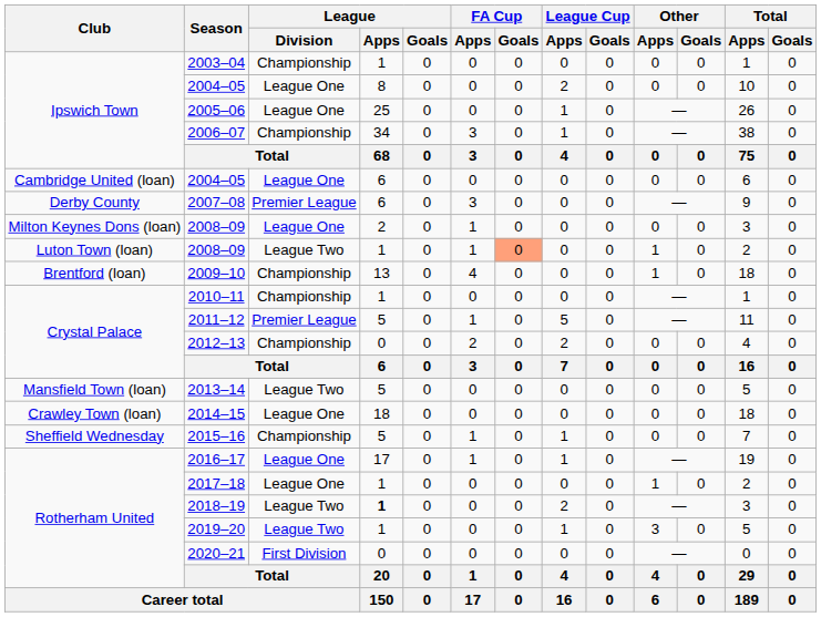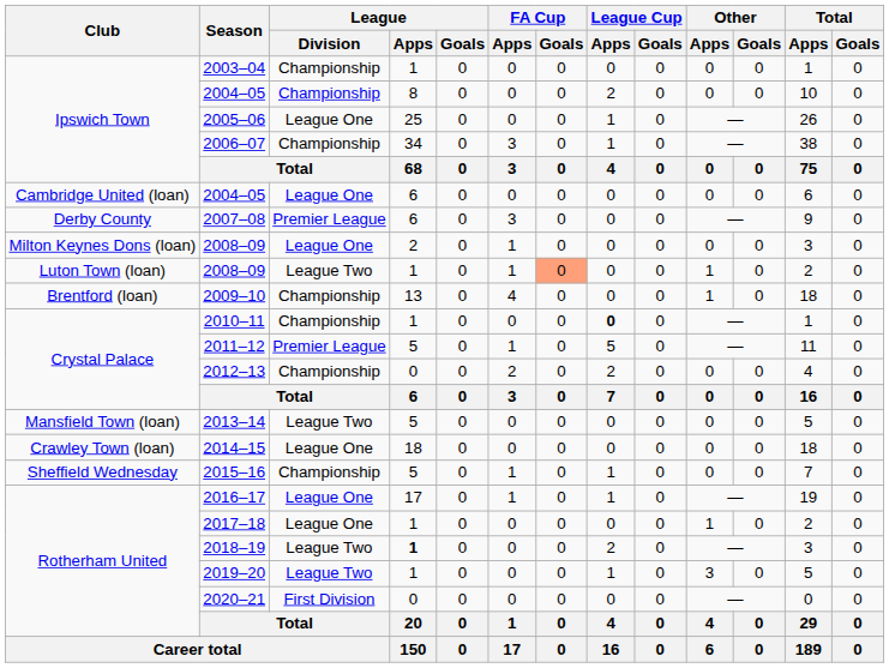 <table class=wikitable style="text-align: center;">
 <tr>
 <th rowspan=2>Club</th>
 <th rowspan=2>Season</th>
 <th colspan=3>League</th>
 <th colspan=2><a href='#'>FA Cup</a></th>
 <th colspan=2><a href='#'>League Cup</a></th>
 <th colspan=2>Other</th>
 <th colspan=2>Total</th>
 </tr>
 <tr>
 <th>Division</th>
 <th>Apps</th>
 <th>Goals</th>
 <th>Apps</th>
 <th>Goals</th>
 <th>Apps</th>
 <th>Goals</th>
 <th>Apps</th>
 <th>Goals</th>
 <th>Apps</th>
 <th>Goals</th>
 </tr>
 <tr>
 <td rowspan=5><a href='#'>Ipswich Town</a></td>
 <td><a href='#'>2003–04</a></td>
 <td>Championship</td>
 <td>1</td>
 <td>0</td>
 <td>0</td>
 <td>0</td>
 <td>0</td>
 <td>0</td>
 <td>0</td>
 <td>0</td>
 <td>1</td>
 <td>0</td>
 </tr>
 <tr>
 <td><a href='#'>2004–05</a></td>
-<td>League One</td>
+<td><a href='#'>Championship</a></td>
 <td>8</td>
 <td>0</td>
 <td>0</td>
 <td>0</td>
 <td>2</td>
 <td>0</td>
 <td>0</td>
 <td>0</td>
 <td>10</td>
 <td>0</td>
 </tr>
 <tr>
 <td><a href='#'>2005–06</a></td>
 <td>League One</td>
 <td>25</td>
 <td>0</td>
 <td>0</td>
 <td>0</td>
 <td>1</td>
 <td>0</td>
 <td colspan="2">—</td>
 <td>26</td>
 <td>0</td>
 </tr>
 <tr>
 <td><a href='#'>2006–07</a></td>
 <td>Championship</td>
 <td>34</td>
 <td>0</td>
 <td>3</td>
 <td>0</td>
 <td>1</td>
 <td>0</td>
 <td colspan="2">—</td>
 <td>38</td>
 <td>0</td>
 </tr>
 <tr>
 <th colspan=2>Total</th>
 <th>68</th>
 <th>0</th>
 <th>3</th>
 <th>0</th>
 <th>4</th>
 <th>0</th>
 <th>0</th>
 <th>0</th>
 <th>75</th>
 <th>0</th>
 </tr>
 <tr>
 <td><a href='#'>Cambridge United</a> (loan)</td>
 <td><a href='#'>2004–05</a></td>
 <td><a href='#'>League One</a></td>
 <td>6</td>
 <td>0</td>
 <td>0</td>
 <td>0</td>
 <td>0</td>
 <td>0</td>
 <td>0</td>
 <td>0</td>
 <td>6</td>
 <td>0</td>
 </tr>
 <tr>
 <td><a href='#'>Derby County</a></td>
 <td><a href='#'>2007–08</a></td>
 <td><a href='#'>Premier League</a></td>
 <td>6</td>
 <td>0</td>
 <td>3</td>
 <td>0</td>
 <td>0</td>
 <td>0</td>
 <td colspan="2">—</td>
 <td>9</td>
 <td>0</td>
 </tr>
 <tr>
 <td><a href='#'>Milton Keynes Dons</a> (loan)</td>
 <td><a href='#'>2008–09</a></td>
 <td><a href='#'>League One</a></td>
 <td>2</td>
 <td>0</td>
 <td>1</td>
 <td>0</td>
 <td>0</td>
 <td>0</td>
 <td>0</td>
 <td>0</td>
 <td>3</td>
 <td>0</td>
 </tr>
 <tr>
 <td><a href='#'>Luton Town</a> (loan)</td>
 <td><a href='#'>2008–09</a></td>
 <td>League Two</td>
 <td>1</td>
 <td>0</td>
 <td>1</td>
 <td style="background: lightsalmon;">0</td>
 <td>0</td>
 <td>0</td>
 <td>1</td>
 <td>0</td>
 <td>2</td>
 <td>0</td>
 </tr>
 <tr>
 <td><a href='#'>Brentford</a> (loan)</td>
 <td><a href='#'>2009–10</a></td>
 <td>Championship</td>
 <td>13</td>
 <td>0</td>
 <td>4</td>
 <td>0</td>
 <td>0</td>
 <td>0</td>
 <td>1</td>
 <td>0</td>
 <td>18</td>
 <td>0</td>
 </tr>
 <tr>
 <td rowspan=4><a href='#'>Crystal Palace</a></td>
 <td><a href='#'>2010–11</a></td>
 <td>Championship</td>
 <td>1</td>
 <td>0</td>
 <td>0</td>
 <td>0</td>
-<td>0</td>
+<td><strong>0</strong></td>
 <td>0</td>
 <td colspan="2">—</td>
 <td>1</td>
 <td>0</td>
 </tr>
 <tr>
 <td><a href='#'>2011–12</a></td>
 <td><a href='#'>Premier League</a></td>
 <td>5</td>
 <td>0</td>
 <td>1</td>
 <td>0</td>
 <td>5</td>
 <td>0</td>
 <td colspan="2">—</td>
 <td>11</td>
 <td>0</td>
 </tr>
 <tr>
 <td><a href='#'>2012–13</a></td>
 <td>Championship</td>
 <td>0</td>
 <td>0</td>
 <td>2</td>
 <td>0</td>
 <td>2</td>
 <td>0</td>
 <td>0</td>
 <td>0</td>
 <td>4</td>
 <td>0</td>
 </tr>
 <tr>
 <th colspan=2>Total</th>
 <th>6</th>
 <th>0</th>
 <th>3</th>
 <th>0</th>
 <th>7</th>
 <th>0</th>
 <th>0</th>
 <th>0</th>
 <th>16</th>
 <th>0</th>
 </tr>
 <tr>
 <td><a href='#'>Mansfield Town</a> (loan)</td>
 <td><a href='#'>2013–14</a></td>
 <td>League Two</td>
 <td>5</td>
 <td>0</td>
 <td>0</td>
 <td>0</td>
 <td>0</td>
 <td>0</td>
 <td>0</td>
 <td>0</td>
 <td>5</td>
 <td>0</td>
 </tr>
 <tr>
 <td><a href='#'>Crawley Town</a> (loan)</td>
 <td><a href='#'>2014–15</a></td>
 <td>League One</td>
 <td>18</td>
 <td>0</td>
 <td>0</td>
 <td>0</td>
 <td>0</td>
 <td>0</td>
 <td>0</td>
 <td>0</td>
 <td>18</td>
 <td>0</td>
 </tr>
 <tr>
 <td><a href='#'>Sheffield Wednesday</a></td>
 <td><a href='#'>2015–16</a></td>
 <td>Championship</td>
 <td>5</td>
 <td>0</td>
 <td>1</td>
 <td>0</td>
 <td>1</td>
 <td>0</td>
 <td>0</td>
 <td>0</td>
 <td>7</td>
 <td>0</td>
 </tr>
 <tr>
 <td rowspan=6><a href='#'>Rotherham United</a></td>
 <td><a href='#'>2016–17</a></td>
 <td><a href='#'>League One</a></td>
 <td>17</td>
 <td>0</td>
 <td>1</td>
 <td>0</td>
 <td>1</td>
 <td>0</td>
 <td colspan="2">—</td>
 <td>19</td>
 <td>0</td>
 </tr>
 <tr>
 <td><a href='#'>2017–18</a></td>
 <td>League One</td>
 <td>1</td>
 <td>0</td>
 <td>0</td>
 <td>0</td>
 <td>0</td>
 <td>0</td>
 <td>1</td>
 <td>0</td>
 <td>2</td>
 <td>0</td>
 </tr>
 <tr>
 <td><a href='#'>2018–19</a></td>
 <td>League Two</td>
 <td><strong>1</strong></td>
 <td>0</td>
 <td>0</td>
 <td>0</td>
 <td>2</td>
 <td>0</td>
 <td colspan="2">—</td>
 <td>3</td>
 <td>0</td>
 </tr>
 <tr>
 <td><a href='#'>2019–20</a></td>
 <td><a href='#'>League Two</a></td>
 <td>1</td>
 <td>0</td>
 <td>0</td>
 <td>0</td>
 <td>1</td>
 <td>0</td>
 <td>3</td>
 <td>0</td>
 <td>5</td>
 <td>0</td>
 </tr>
 <tr>
 <td><a href='#'>2020–21</a></td>
 <td><a href='#'>First Division</a></td>
 <td>0</td>
 <td>0</td>
 <td>0</td>
 <td>0</td>
 <td>0</td>
 <td>0</td>
 <td colspan="2">—</td>
 <td>0</td>
 <td>0</td>
 </tr>
 <tr>
 <th colspan=2>Total</th>
 <th>20</th>
 <th>0</th>
 <th>1</th>
 <th>0</th>
 <th>4</th>
 <th>0</th>
 <th>4</th>
 <th>0</th>
 <th>29</th>
 <th>0</th>
 </tr>
 <tr>
 <th colspan=3>Career total</th>
 <th>150</th>
 <th>0</th>
 <th>17</th>
 <th>0</th>
 <th>16</th>
 <th>0</th>
 <th>6</th>
 <th>0</th>
 <th>189</th>
 <th>0</th>
 </tr>
 </table>
